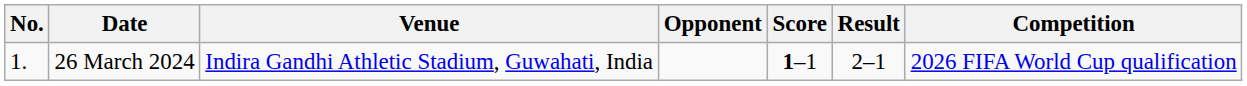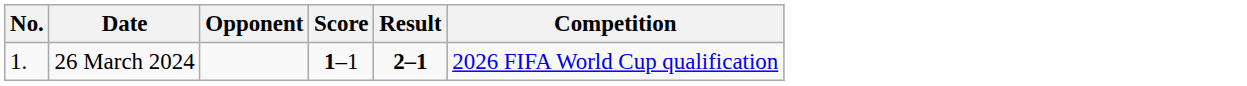 <table class="wikitable" style="font-size:95%;">
 <tr>
 <th>No.</th>
 <th>Date</th>
-<th>Venue</th>
 <th>Opponent</th>
 <th>Score</th>
 <th>Result</th>
 <th>Competition</th>
 </tr>
 <tr>
 <td>1.</td>
 <td>26 March 2024</td>
-<td><a href='#'>Indira Gandhi Athletic Stadium</a>, <a href='#'>Guwahati</a>, India</td>
 <td></td>
 <td align=center><strong>1</strong>–1</td>
-<td align=center>2–1</td>
+<td align=center><strong>2–1</strong></td>
 <td><a href='#'>2026 FIFA World Cup qualification</a></td>
 </tr>
 </table>
